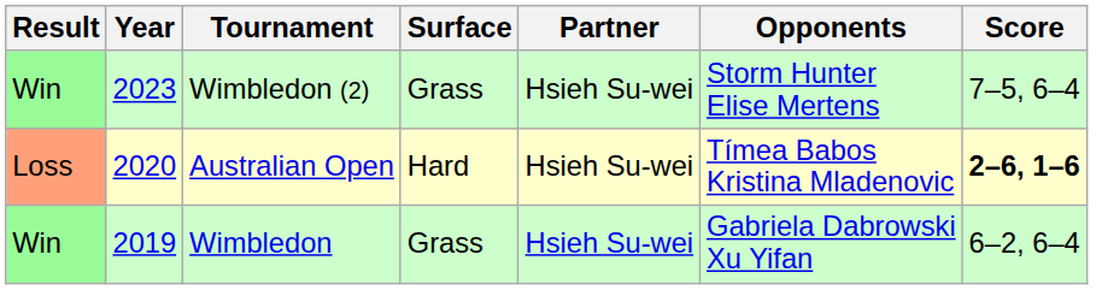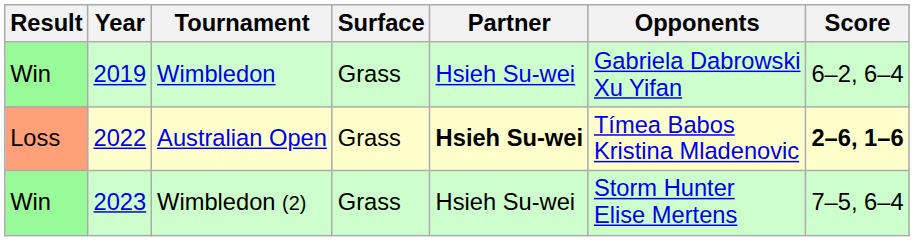 <table class="sortable wikitable">
 <tr>
 <th>Result</th>
 <th>Year</th>
 <th>Tournament</th>
 <th>Surface</th>
 <th>Partner</th>
 <th>Opponents</th>
 <th class=unsortable>Score</th>
 </tr>
+<tr bgcolor=ccffcc>
+<td bgcolor=98fb98>Win</td>
+<td><a href='#'>2019</a></td>
+<td><a href='#'>Wimbledon</a></td>
+<td>Grass</td>
+<td> <a href='#'>Hsieh Su-wei</a></td>
+<td> <a href='#'>Gabriela Dabrowski</a> <br>  <a href='#'>Xu Yifan</a></td>
+<td>6–2, 6–4</td>
+</tr>
+<tr bgcolor=ffffcc>
+<td bgcolor=ffa07a>Loss</td>
+<td><a href='#'>2022</a></td>
+<td><a href='#'>Australian Open</a></td>
+<td>Grass</td>
+<td><strong> Hsieh Su-wei</strong></td>
+<td> <a href='#'>Tímea Babos</a> <br>  <a href='#'>Kristina Mladenovic</a></td>
+<td><strong>2–6, 1–6</strong></td>
+</tr>
 <tr style="background:#CCFFCC;">
 <td bgcolor=98fb98>Win</td>
 <td><a href='#'>2023</a></td>
 <td>Wimbledon <small>(2)</small></td>
 <td>Grass</td>
 <td> Hsieh Su-wei</td>
 <td> <a href='#'>Storm Hunter</a> <br>  <a href='#'>Elise Mertens</a></td>
 <td>7–5, 6–4</td>
 </tr>
-<tr bgcolor=ffffcc>
-<td bgcolor=ffa07a>Loss</td>
-<td><a href='#'>2020</a></td>
-<td><a href='#'>Australian Open</a></td>
-<td>Hard</td>
-<td> Hsieh Su-wei</td>
-<td> <a href='#'>Tímea Babos</a> <br>  <a href='#'>Kristina Mladenovic</a></td>
-<td><strong>2–6, 1–6</strong></td>
-</tr>
-<tr bgcolor=ccffcc>
-<td bgcolor=98fb98>Win</td>
-<td><a href='#'>2019</a></td>
-<td><a href='#'>Wimbledon</a></td>
-<td>Grass</td>
-<td> <a href='#'>Hsieh Su-wei</a></td>
-<td> <a href='#'>Gabriela Dabrowski</a> <br>  <a href='#'>Xu Yifan</a></td>
-<td>6–2, 6–4</td>
-</tr>
 </table>
